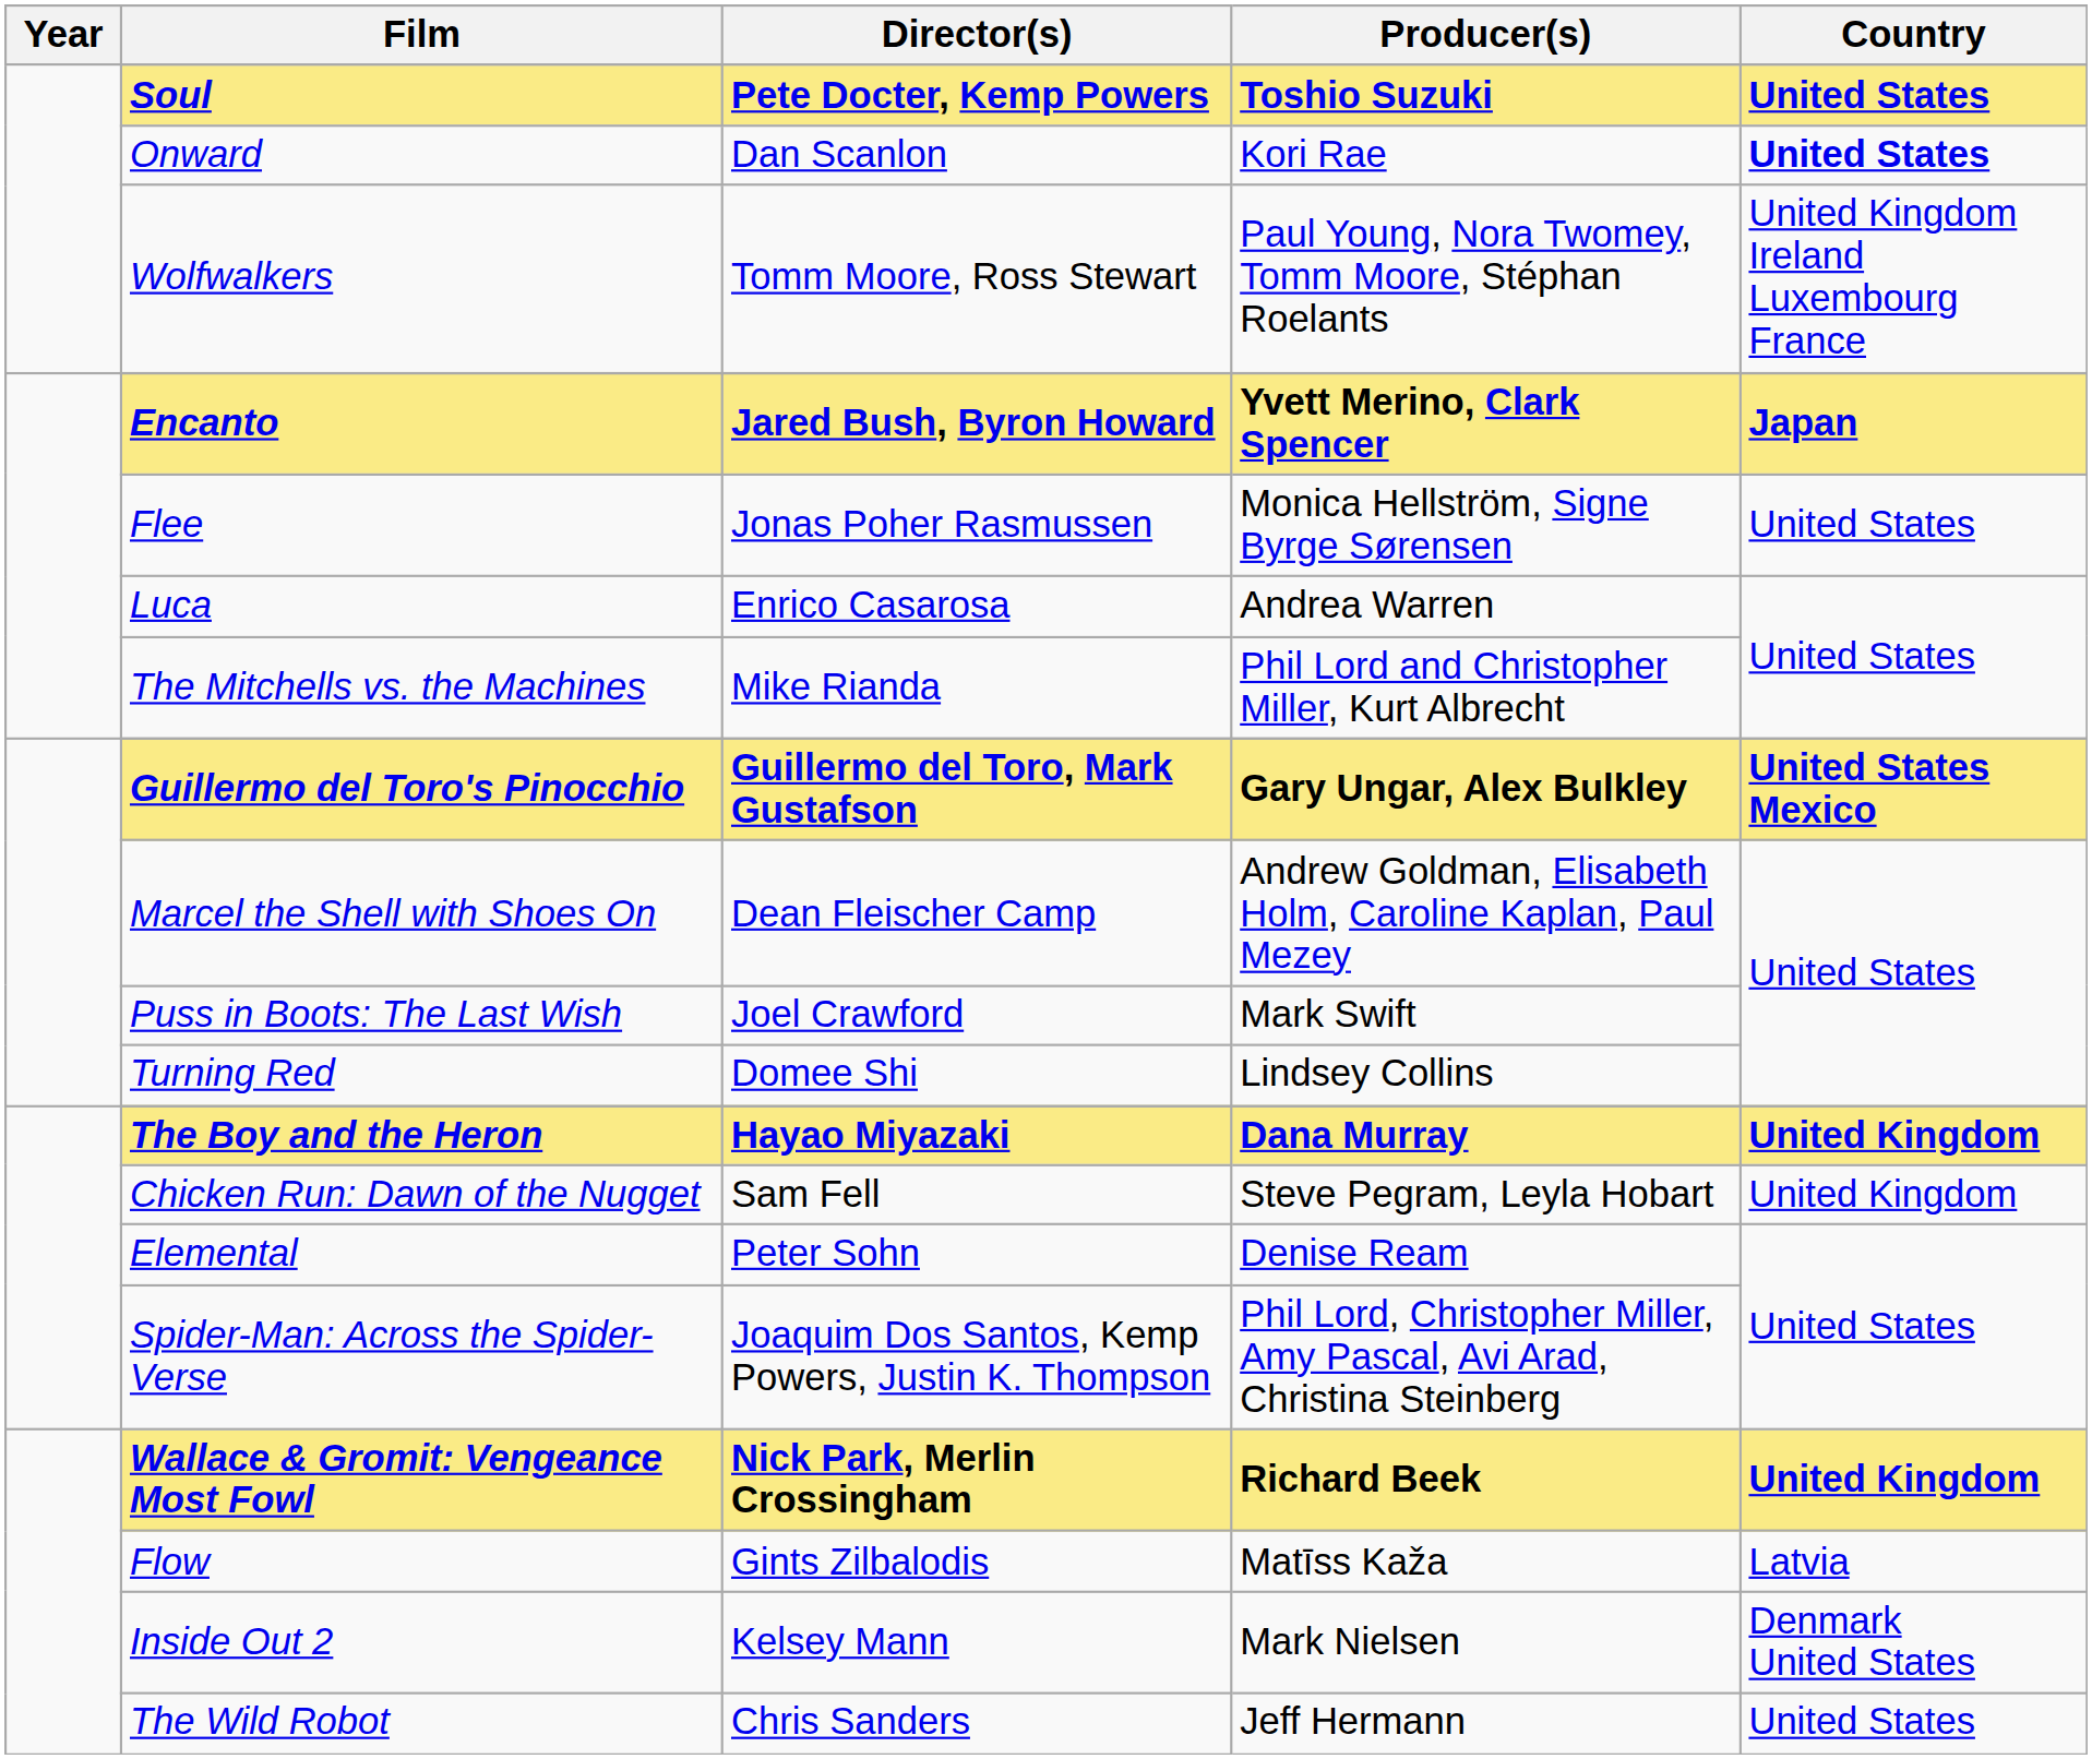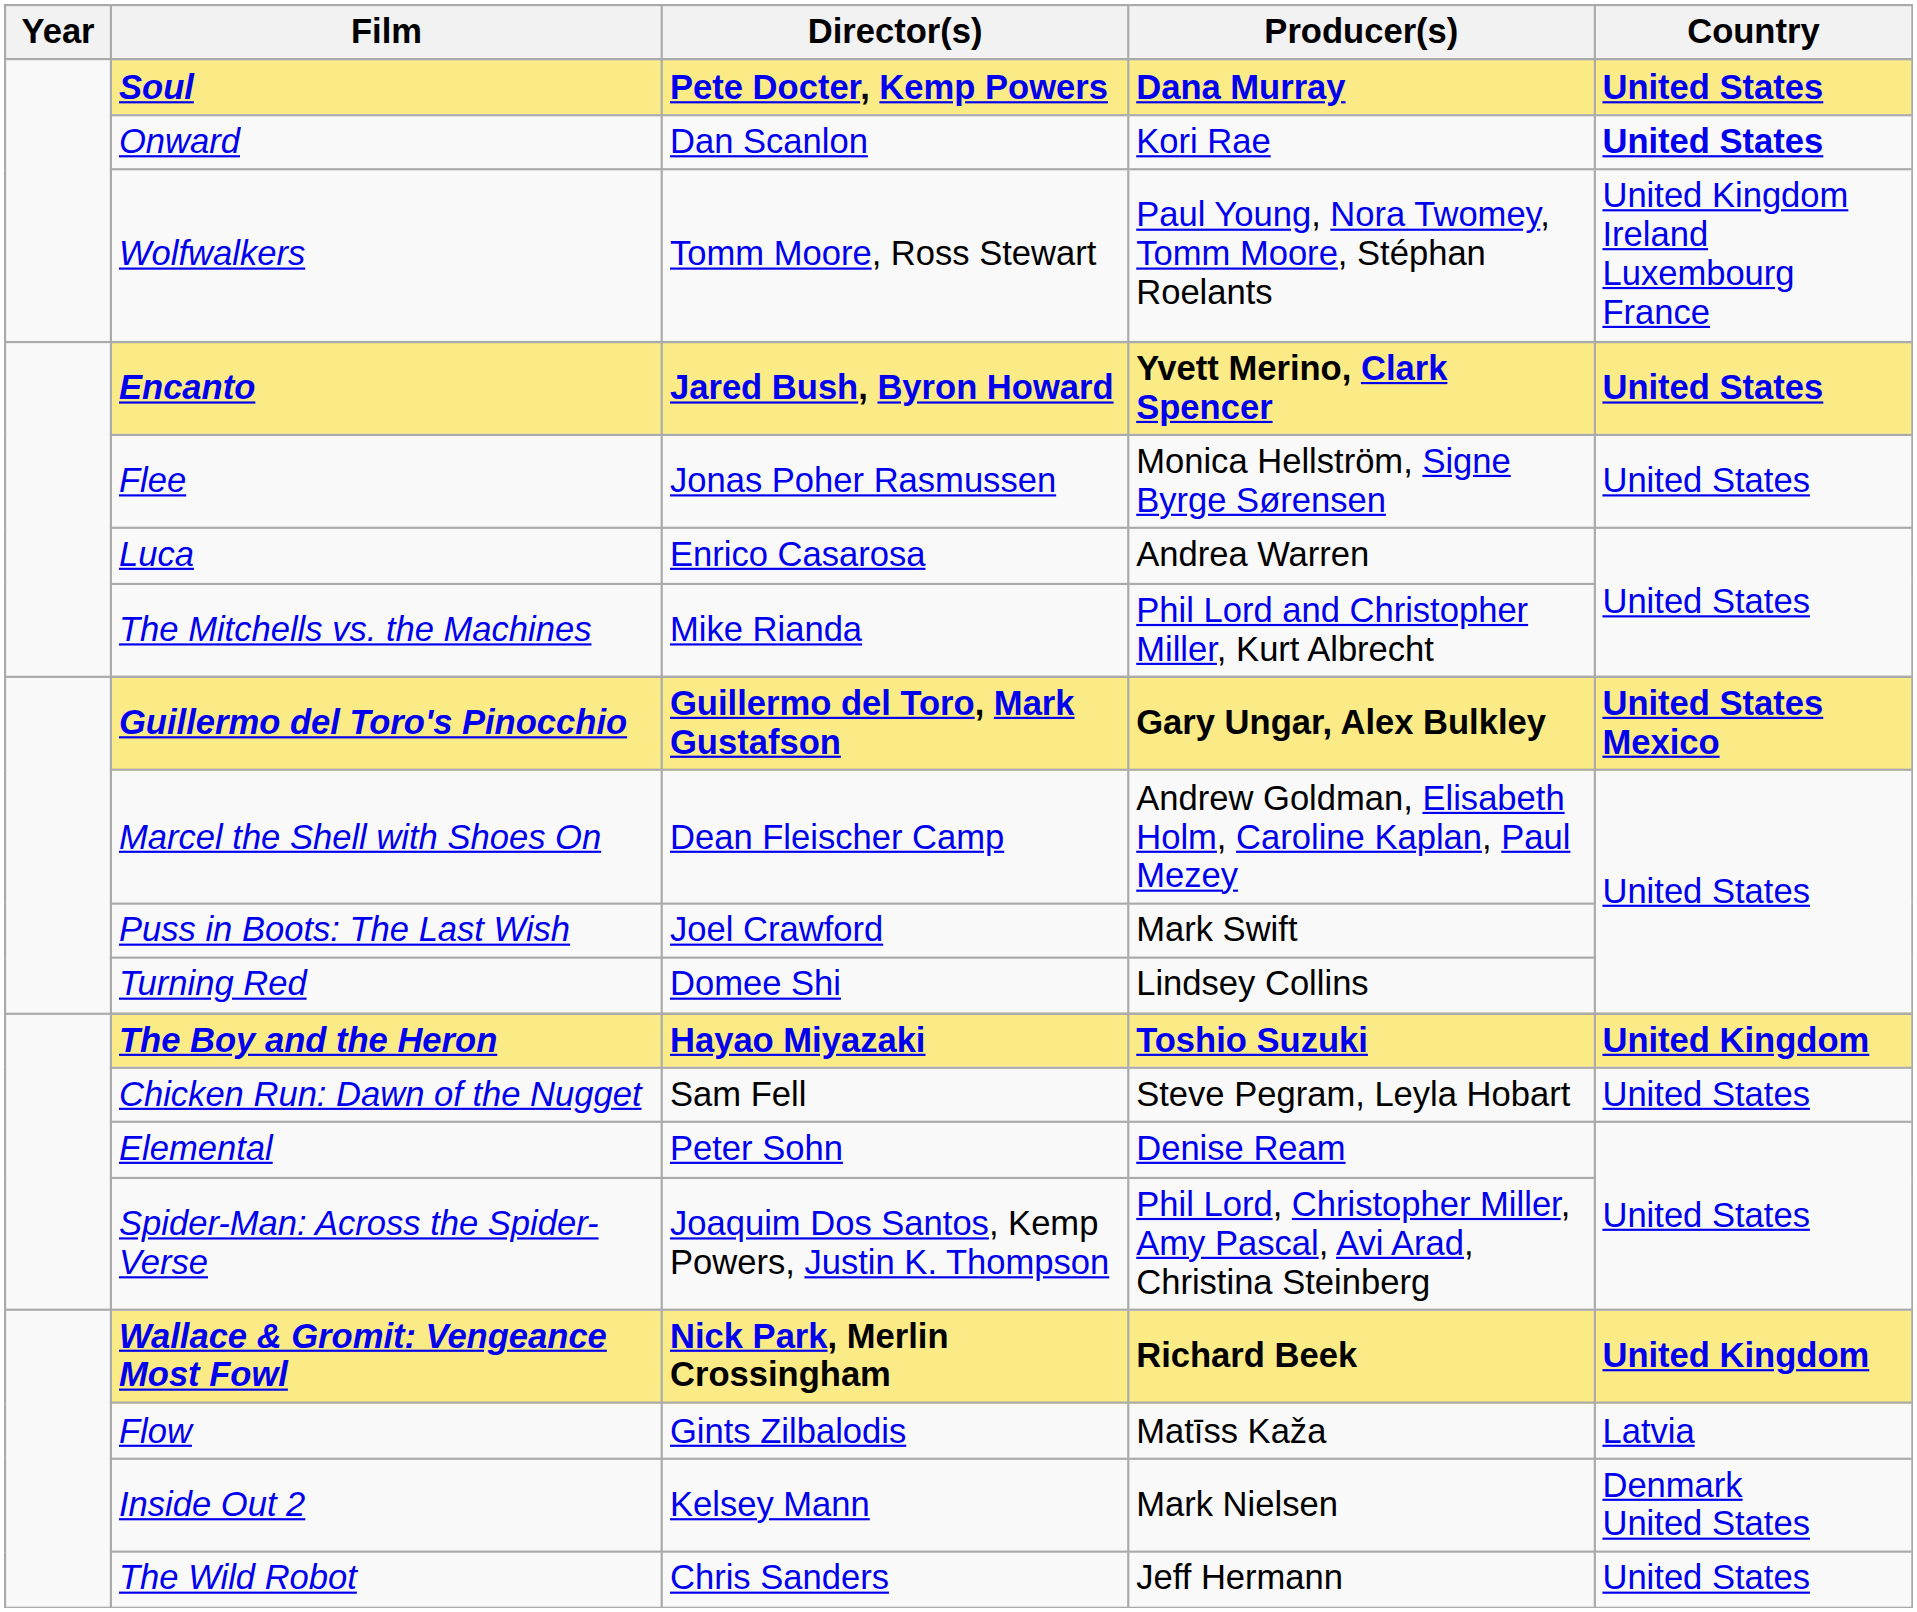 <table class="wikitable" style="width:100%;" cellpadding="5">
 <tr>
 <th style="width:5%;">Year</th>
 <th style="width:26%;">Film</th>
 <th style="width:22%;">Director(s)</th>
 <th style="width:22%;">Producer(s)</th>
 <th style="width:15%;">Country</th>
 </tr>
 <tr>
 <td rowspan="4"></td>
 </tr>
 <tr>
 <td style="background:#FAEB86"><strong><em><a href='#'>Soul</a></em></strong></td>
 <td style="background:#FAEB86"><strong><a href='#'>Pete Docter</a>, <a href='#'>Kemp Powers</a></strong></td>
-<td style="background:#FAEB86"><strong><a href='#'>Toshio Suzuki</a></strong></td>
+<td style="background:#FAEB86"><strong><a href='#'>Dana Murray</a></strong></td>
 <td style="background:#FAEB86"><strong><a href='#'>United States</a></strong></td>
 </tr>
 <tr>
 <td><em><a href='#'>Onward</a></em></td>
 <td><a href='#'>Dan Scanlon</a></td>
 <td><a href='#'>Kori Rae</a></td>
 <td><strong><a href='#'>United States</a></strong></td>
 </tr>
 <tr>
 <td><em><a href='#'>Wolfwalkers</a></em></td>
 <td><a href='#'>Tomm Moore</a>, Ross Stewart</td>
 <td><a href='#'>Paul Young</a>, <a href='#'>Nora Twomey</a>, <a href='#'>Tomm Moore</a>, Stéphan Roelants</td>
 <td><a href='#'>United Kingdom</a><br><a href='#'>Ireland</a><br><a href='#'>Luxembourg</a><br><a href='#'>France</a></td>
 </tr>
 <tr>
 <td rowspan="5"></td>
 </tr>
 <tr>
 <td style="background:#FAEB86"><strong><em><a href='#'>Encanto</a></em></strong></td>
 <td style="background:#FAEB86"><strong><a href='#'>Jared Bush</a>, <a href='#'>Byron Howard</a></strong></td>
 <td style="background:#FAEB86"><strong>Yvett Merino, <a href='#'>Clark Spencer</a></strong></td>
-<td style="background:#FAEB86"><strong><a href='#'>Japan</a></strong></td>
+<td style="background:#FAEB86"><strong><a href='#'>United States</a></strong></td>
 </tr>
 <tr>
 <td><em><a href='#'>Flee</a></em></td>
 <td><a href='#'>Jonas Poher Rasmussen</a></td>
 <td>Monica Hellström, <a href='#'>Signe Byrge Sørensen</a></td>
 <td><a href='#'>United States</a></td>
 </tr>
 <tr>
 <td><em><a href='#'>Luca</a></em></td>
 <td><a href='#'>Enrico Casarosa</a></td>
 <td>Andrea Warren</td>
 <td rowspan="2"><a href='#'>United States</a></td>
 </tr>
 <tr>
 <td><em><a href='#'>The Mitchells vs. the Machines</a></em></td>
 <td><a href='#'>Mike Rianda</a></td>
 <td><a href='#'>Phil Lord and Christopher Miller</a>, Kurt Albrecht</td>
 </tr>
 <tr>
 <td rowspan="5"></td>
 </tr>
 <tr>
 <td style="background:#FAEB86"><strong><em><a href='#'>Guillermo del Toro's Pinocchio</a></em></strong></td>
 <td style="background:#FAEB86"><strong><a href='#'>Guillermo del Toro</a>, <a href='#'>Mark Gustafson</a></strong></td>
 <td style="background:#FAEB86"><strong>Gary Ungar, Alex Bulkley</strong></td>
 <td style="background:#FAEB86"><strong><a href='#'>United States</a><br><a href='#'>Mexico</a></strong></td>
 </tr>
 <tr>
 <td><em><a href='#'>Marcel the Shell with Shoes On</a></em></td>
 <td><a href='#'>Dean Fleischer Camp</a></td>
 <td>Andrew Goldman, <a href='#'>Elisabeth Holm</a>, <a href='#'>Caroline Kaplan</a>, <a href='#'>Paul Mezey</a></td>
 <td rowspan="3"><a href='#'>United States</a></td>
 </tr>
 <tr>
 <td><em><a href='#'>Puss in Boots: The Last Wish</a></em></td>
 <td><a href='#'>Joel Crawford</a></td>
 <td>Mark Swift</td>
 </tr>
 <tr>
 <td><em><a href='#'>Turning Red</a></em></td>
 <td><a href='#'>Domee Shi</a></td>
 <td>Lindsey Collins</td>
 </tr>
 <tr>
 <td rowspan="5"></td>
 </tr>
 <tr>
 <td style="background:#FAEB86"><strong><em><a href='#'>The Boy and the Heron</a></em></strong></td>
 <td style="background:#FAEB86"><strong><a href='#'>Hayao Miyazaki</a></strong></td>
-<td style="background:#FAEB86"><strong><a href='#'>Dana Murray</a></strong></td>
+<td style="background:#FAEB86"><strong><a href='#'>Toshio Suzuki</a></strong></td>
 <td style="background:#FAEB86"><strong><a href='#'>United Kingdom</a></strong></td>
 </tr>
 <tr>
 <td><em><a href='#'>Chicken Run: Dawn of the Nugget</a></em></td>
 <td>Sam Fell</td>
 <td>Steve Pegram, Leyla Hobart</td>
-<td><a href='#'>United Kingdom</a></td>
+<td><a href='#'>United States</a></td>
 </tr>
 <tr>
 <td><em><a href='#'>Elemental</a></em></td>
 <td><a href='#'>Peter Sohn</a></td>
 <td><a href='#'>Denise Ream</a></td>
 <td rowspan="2"><a href='#'>United States</a></td>
 </tr>
 <tr>
 <td><em><a href='#'>Spider-Man: Across the Spider-Verse</a></em></td>
 <td><a href='#'>Joaquim Dos Santos</a>, Kemp Powers, <a href='#'>Justin K. Thompson</a></td>
 <td><a href='#'>Phil Lord</a>, <a href='#'>Christopher Miller</a>, <a href='#'>Amy Pascal</a>, <a href='#'>Avi Arad</a>, Christina Steinberg</td>
 </tr>
 <tr>
 <td rowspan="4"></td>
 <td style="background:#FAEB86"><strong><em><a href='#'>Wallace & Gromit: Vengeance Most Fowl</a></em></strong></td>
 <td style="background:#FAEB86"><strong><a href='#'>Nick Park</a>, Merlin Crossingham</strong></td>
 <td style="background:#FAEB86"><strong>Richard Beek</strong></td>
 <td style="background:#FAEB86"><strong><a href='#'>United Kingdom</a></strong></td>
 </tr>
 <tr>
 <td><em><a href='#'>Flow</a></em></td>
 <td><a href='#'>Gints Zilbalodis</a></td>
 <td>Matīss Kaža</td>
 <td><a href='#'>Latvia</a></td>
 </tr>
 <tr>
 <td><em><a href='#'>Inside Out 2</a></em></td>
 <td><a href='#'>Kelsey Mann</a></td>
 <td>Mark Nielsen</td>
 <td><a href='#'>Denmark</a><br><a href='#'>United States</a></td>
 </tr>
 <tr>
 <td><em><a href='#'>The Wild Robot</a></em></td>
 <td><a href='#'>Chris Sanders</a></td>
 <td>Jeff Hermann</td>
 <td><a href='#'>United States</a></td>
 </tr>
 </table>
